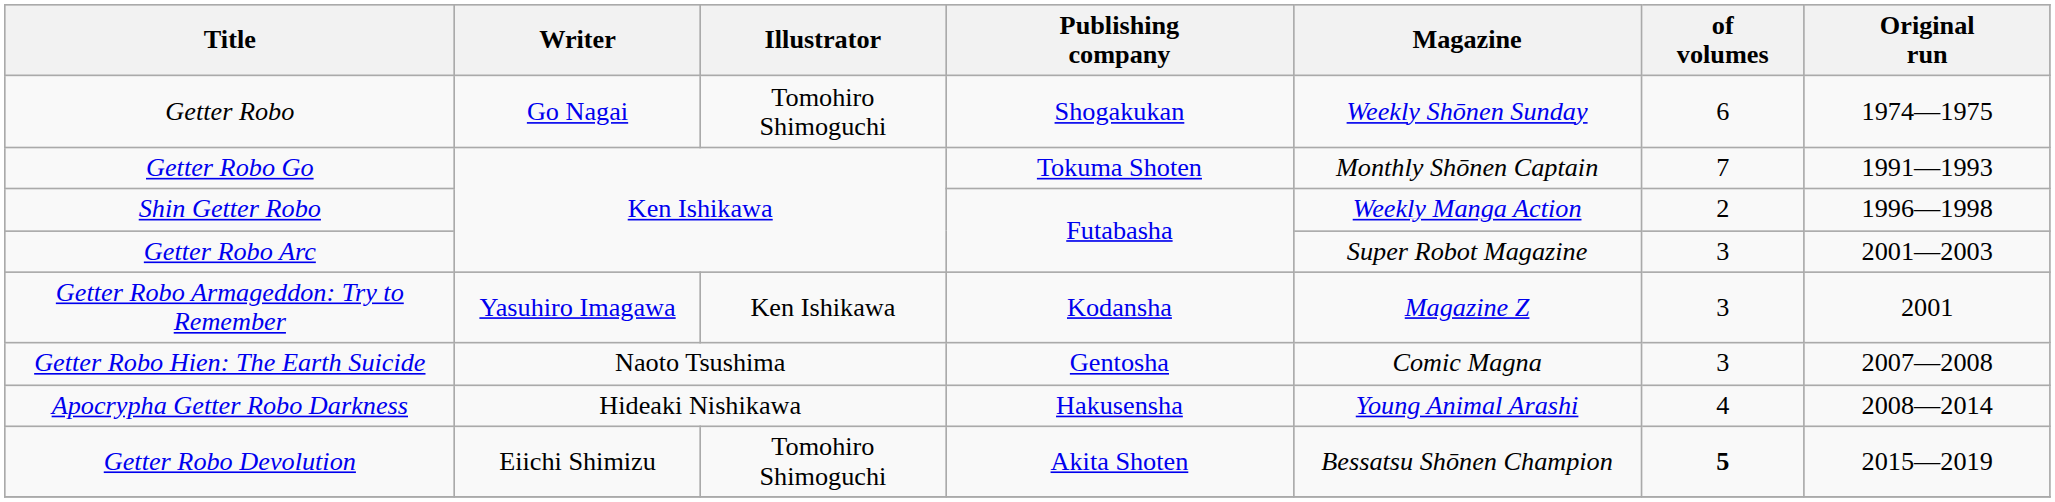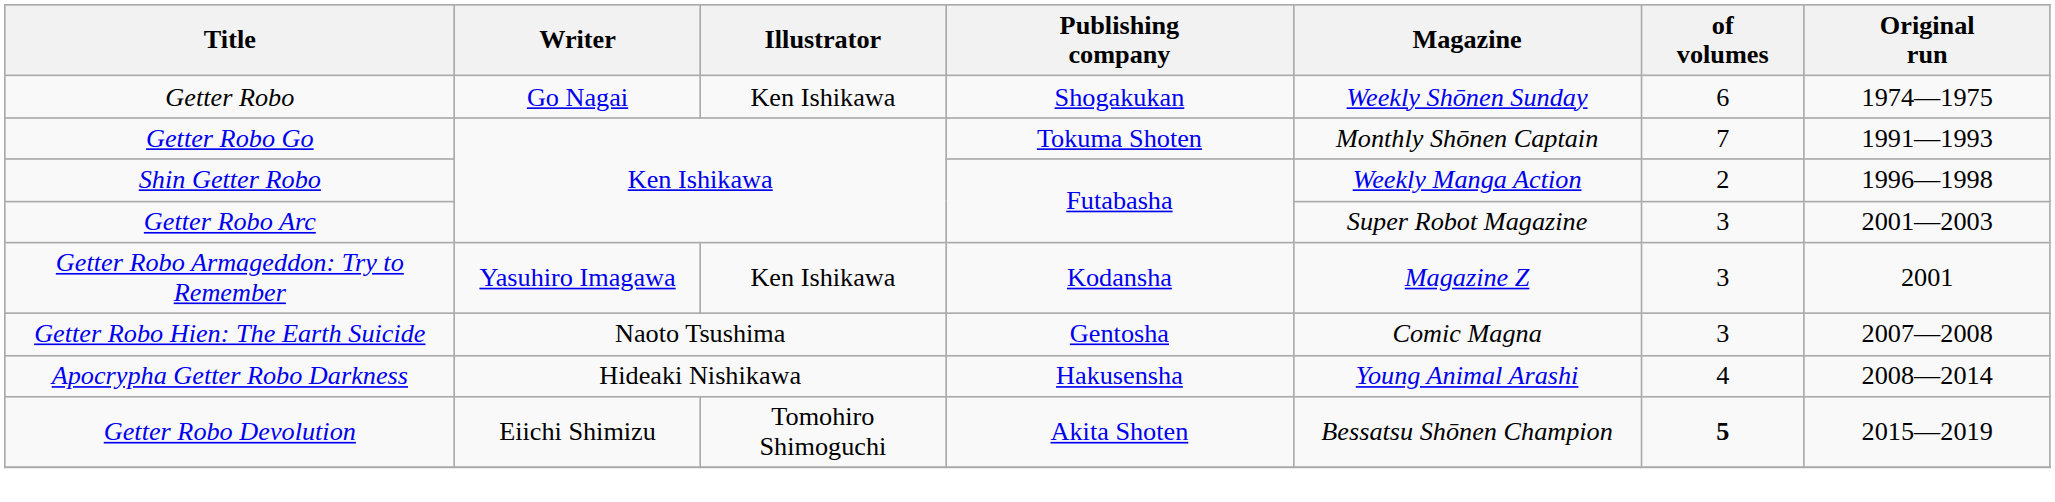 <table class="wikitable sortable" style="text-align:center; margin=auto; ">
 <tr>
 <th ! scope="col" class="unsortable">Title</th>
 <th ! style="width: 12%;" class="unsortable">Writer</th>
 <th ! style="width: 12%;" class="unsortable">Illustrator</th>
 <th ! style="width: 17%;" class="unsortable">Publishing<br>company</th>
 <th ! style="width: 17%;" class="unsortable">Magazine</th>
 <th ! style="width: 8%;"> of<br>volumes</th>
 <th ! style="width: 12%;">Original<br>run</th>
 </tr>
 <tr>
 <td><em>Getter Robo</em></td>
 <td><a href='#'>Go Nagai</a></td>
-<td>Tomohiro Shimoguchi</td>
+<td>Ken Ishikawa</td>
 <td><a href='#'>Shogakukan</a></td>
 <td><em><a href='#'>Weekly Shōnen Sunday</a></em></td>
 <td>6</td>
 <td>1974—1975</td>
 </tr>
 <tr>
 <td><em><a href='#'>Getter Robo Go</a></em></td>
 <td rowspan= "3" colspan="2"><a href='#'>Ken Ishikawa</a></td>
 <td><a href='#'>Tokuma Shoten</a></td>
 <td><em>Monthly Shōnen Captain</em></td>
 <td>7</td>
 <td>1991—1993</td>
 </tr>
 <tr>
 <td><em><a href='#'>Shin Getter Robo</a></em></td>
 <td rowspan= "2"><a href='#'>Futabasha</a></td>
 <td><em><a href='#'>Weekly Manga Action</a></em></td>
 <td>2</td>
 <td>1996—1998</td>
 </tr>
 <tr>
 <td><em><a href='#'>Getter Robo Arc</a></em></td>
 <td><em>Super Robot Magazine</em></td>
 <td>3</td>
 <td>2001—2003</td>
 </tr>
 <tr>
 <td><em><a href='#'>Getter Robo Armageddon: Try to Remember</a></em></td>
 <td><a href='#'>Yasuhiro Imagawa</a></td>
 <td>Ken Ishikawa</td>
 <td><a href='#'>Kodansha</a></td>
 <td><em><a href='#'>Magazine Z</a></em></td>
 <td>3</td>
 <td>2001</td>
 </tr>
 <tr>
 <td><em><a href='#'>Getter Robo Hien: The Earth Suicide</a></em></td>
 <td colspan= "2">Naoto Tsushima</td>
 <td><a href='#'>Gentosha</a></td>
 <td><em>Comic Magna</em></td>
 <td>3</td>
 <td>2007—2008</td>
 </tr>
 <tr>
 <td><em><a href='#'>Apocrypha Getter Robo Darkness</a></em></td>
 <td colspan= "2">Hideaki Nishikawa</td>
 <td><a href='#'>Hakusensha</a></td>
 <td><em><a href='#'>Young Animal Arashi</a></em></td>
 <td>4</td>
 <td>2008—2014</td>
 </tr>
 <tr>
 <td><em><a href='#'>Getter Robo Devolution</a></em></td>
 <td>Eiichi Shimizu</td>
 <td>Tomohiro Shimoguchi</td>
 <td><a href='#'>Akita Shoten</a></td>
 <td><em>Bessatsu Shōnen Champion</em></td>
 <td><strong>5</strong></td>
 <td>2015—2019</td>
 </tr>
 <tr>
 </tr>
 </table>
